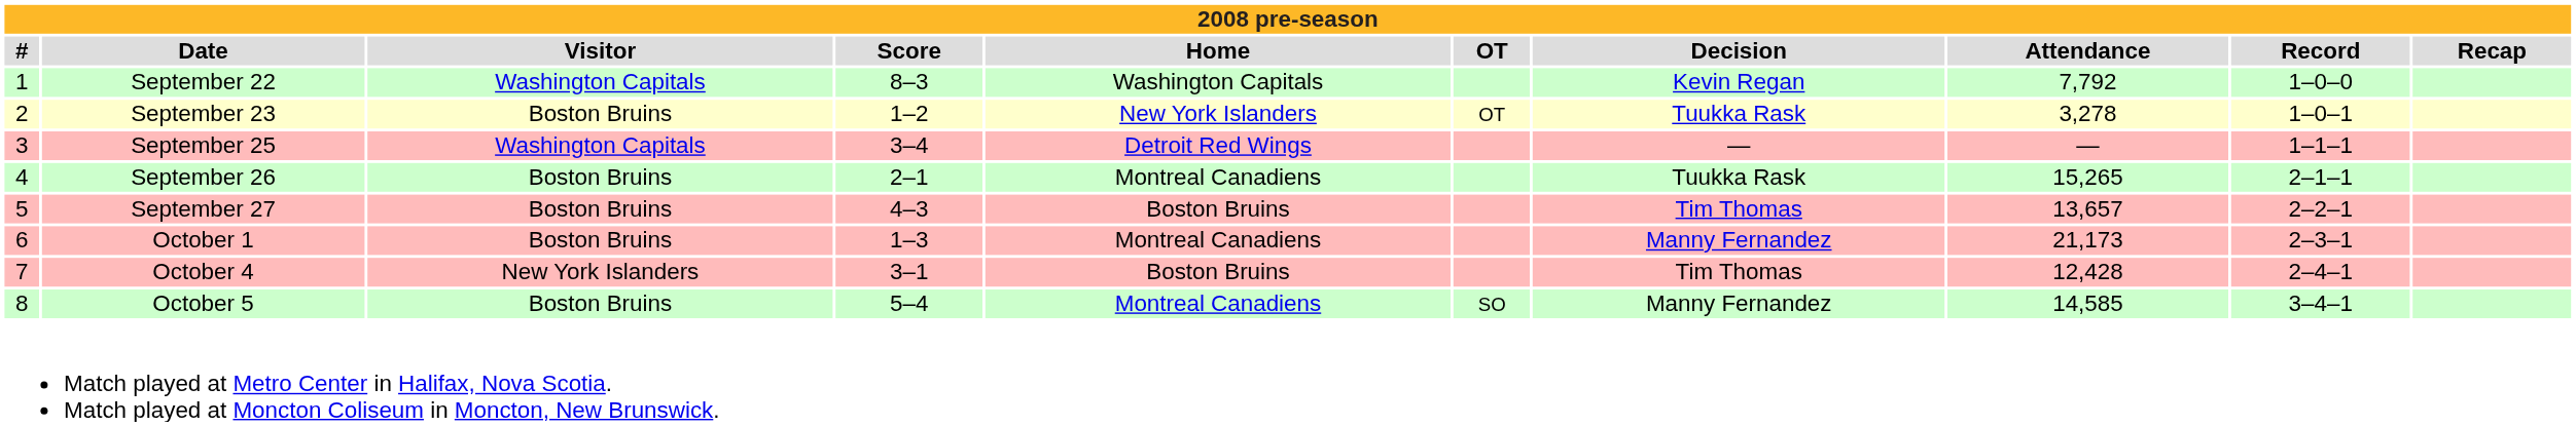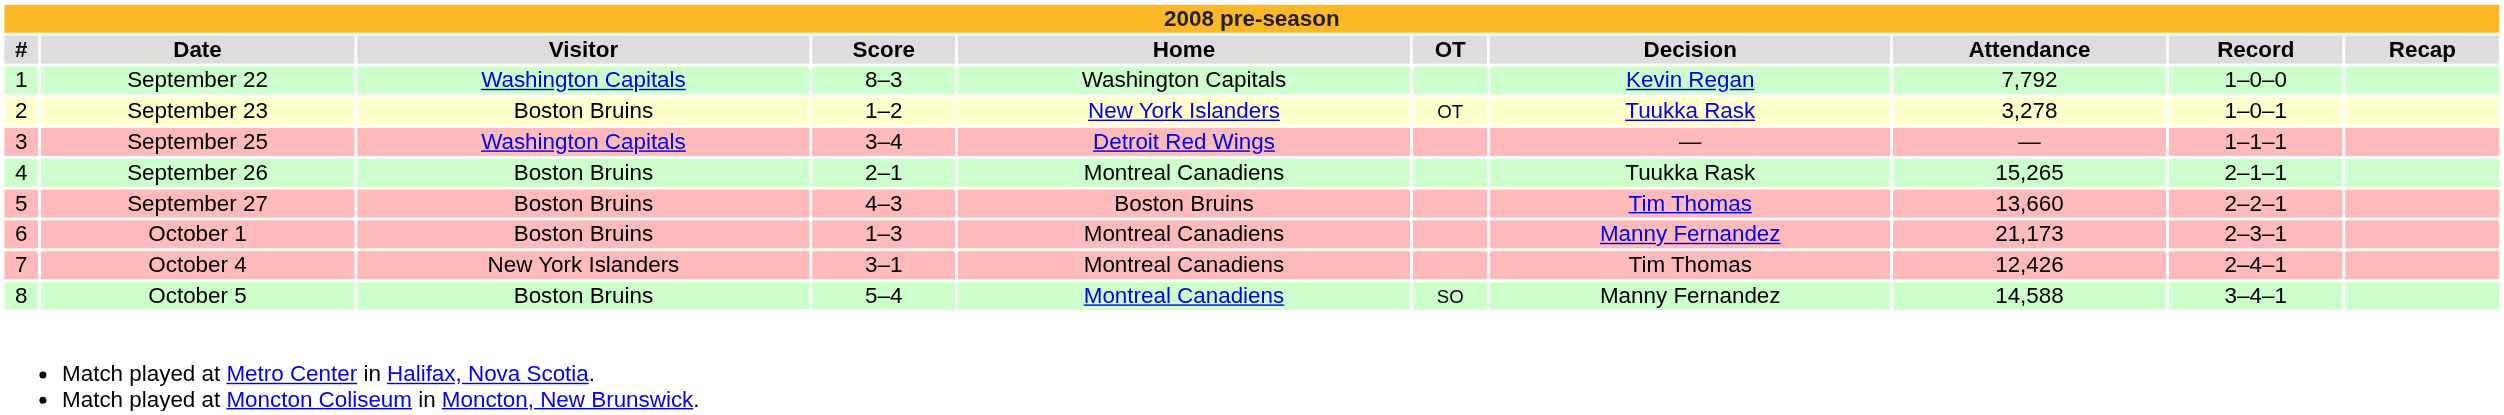 <table class="toccolours collapsible collapsed" width=90% style="clear:both; margin:1.5em auto; text-align:center">
 <tr>
 <th colspan=11 style="background:#FDB827; color:#231F20;">2008 pre-season </th>
 </tr>
 <tr align="center" bgcolor="#dddddd">
 <td><strong>#</strong></td>
 <td><strong>Date</strong></td>
 <td><strong>Visitor</strong></td>
 <td><strong>Score</strong></td>
 <td><strong>Home</strong></td>
 <td><strong>OT</strong></td>
 <td><strong>Decision</strong></td>
 <td><strong>Attendance</strong></td>
 <td><strong>Record</strong></td>
 <td><strong>Recap</strong></td>
 </tr>
 <tr style="text-align:center; background:#cfc;">
 <td>1</td>
 <td>September 22</td>
 <td><a href='#'>Washington Capitals</a></td>
 <td>8–3</td>
 <td>Washington Capitals</td>
 <td></td>
 <td><a href='#'>Kevin Regan</a></td>
 <td>7,792</td>
 <td>1–0–0</td>
 <td></td>
 </tr>
 <tr style="text-align:center; background:#ffc;">
 <td>2</td>
 <td>September 23</td>
 <td>Boston Bruins</td>
 <td>1–2</td>
 <td><a href='#'>New York Islanders</a></td>
 <td><small>OT</small></td>
 <td><a href='#'>Tuukka Rask</a></td>
 <td>3,278</td>
 <td>1–0–1</td>
 <td></td>
 </tr>
 <tr style="text-align:center; background:#fbb;">
 <td>3</td>
 <td>September 25</td>
 <td><a href='#'>Washington Capitals</a></td>
 <td>3–4</td>
 <td><a href='#'>Detroit Red Wings</a></td>
 <td></td>
 <td>—</td>
 <td>—</td>
 <td>1–1–1</td>
 <td></td>
 </tr>
 <tr style="text-align:center; background:#cfc;">
 <td>4</td>
 <td>September 26</td>
 <td>Boston Bruins</td>
 <td>2–1</td>
 <td>Montreal Canadiens</td>
 <td></td>
 <td>Tuukka Rask</td>
 <td>15,265</td>
 <td>2–1–1</td>
 <td></td>
 </tr>
 <tr style="text-align:center; background:#fbb;">
 <td>5</td>
 <td>September 27</td>
 <td>Boston Bruins</td>
 <td>4–3</td>
 <td>Boston Bruins</td>
 <td></td>
 <td><a href='#'>Tim Thomas</a></td>
-<td>13,657</td>
+<td>13,660</td>
 <td>2–2–1</td>
 <td></td>
 </tr>
 <tr style="text-align:center; background:#fbb;">
 <td>6</td>
 <td>October 1</td>
 <td>Boston Bruins</td>
 <td>1–3</td>
 <td>Montreal Canadiens</td>
 <td></td>
 <td><a href='#'>Manny Fernandez</a></td>
 <td>21,173</td>
 <td>2–3–1</td>
 <td></td>
 </tr>
 <tr style="text-align:center; background:#fbb;">
 <td>7</td>
 <td>October 4</td>
 <td>New York Islanders</td>
 <td>3–1</td>
-<td>Boston Bruins</td>
+<td>Montreal Canadiens</td>
 <td></td>
 <td>Tim Thomas</td>
-<td>12,428</td>
+<td>12,426</td>
 <td>2–4–1</td>
 <td></td>
 </tr>
 <tr style="text-align:center; background:#cfc;">
 <td>8</td>
 <td>October 5</td>
 <td>Boston Bruins</td>
 <td>5–4</td>
 <td><a href='#'>Montreal Canadiens</a></td>
 <td><small>SO</small></td>
 <td>Manny Fernandez</td>
-<td>14,585</td>
+<td>14,588</td>
 <td>3–4–1</td>
 <td></td>
 </tr>
 <tr>
 <td colspan=9 align="left"><br><ul><li> Match played at <a href='#'>Metro Center</a> in <a href='#'>Halifax, Nova Scotia</a>.</li><li> Match played at <a href='#'>Moncton Coliseum</a> in <a href='#'>Moncton, New Brunswick</a>.</li></ul></td>
 </tr>
 </table>
